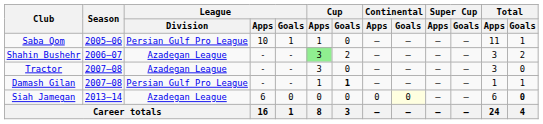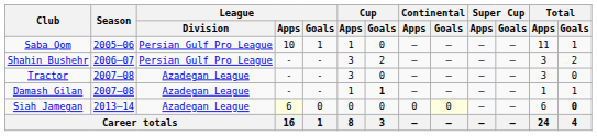 <table class="wikitable" style="text-align:center; font-size:75%">
 <tr>
 <th rowspan="2">Club</th>
 <th rowspan="2">Season</th>
 <th colspan="3">League</th>
 <th colspan="2">Cup</th>
 <th colspan="2">Continental</th>
 <th colspan="2">Super Cup</th>
 <th colspan="2">Total</th>
 </tr>
 <tr>
 <th>Division</th>
 <th>Apps</th>
 <th>Goals</th>
 <th>Apps</th>
 <th>Goals</th>
 <th>Apps</th>
 <th>Goals</th>
 <th>Apps</th>
 <th>Goals</th>
 <th>Apps</th>
 <th>Goals</th>
 </tr>
 <tr>
 <td><a href='#'>Saba Qom</a></td>
 <td><a href='#'>2005–06</a></td>
 <td><a href='#'>Persian Gulf Pro League</a></td>
 <td>10</td>
 <td>1</td>
 <td>1</td>
 <td>0</td>
 <td>–</td>
 <td>–</td>
 <td>–</td>
 <td>–</td>
 <td>11</td>
 <td>1</td>
 </tr>
 <tr>
 <td><a href='#'>Shahin Bushehr</a></td>
 <td><a href='#'>2006–07</a></td>
-<td><a href='#'>Azadegan League</a></td>
+<td><a href='#'>Persian Gulf Pro League</a></td>
 <td>-</td>
 <td>-</td>
-<td style="background: lightgreen;">3</td>
+<td>3</td>
 <td>2</td>
 <td>–</td>
 <td>–</td>
 <td>–</td>
 <td>–</td>
 <td>3</td>
 <td>2</td>
 </tr>
 <tr>
 <td><a href='#'>Tractor</a></td>
 <td><a href='#'>2007–08</a></td>
 <td><a href='#'>Azadegan League</a></td>
 <td>-</td>
 <td>-</td>
 <td>3</td>
 <td>0</td>
 <td>–</td>
 <td>–</td>
 <td>–</td>
 <td>–</td>
 <td>3</td>
 <td>0</td>
 </tr>
 <tr>
 <td><a href='#'>Damash Gilan</a></td>
 <td><a href='#'>2007–08</a></td>
-<td><a href='#'>Persian Gulf Pro League</a></td>
+<td><a href='#'>Azadegan League</a></td>
 <td>-</td>
 <td>-</td>
 <td>1</td>
 <td><strong>1</strong></td>
 <td>–</td>
 <td>–</td>
 <td>–</td>
 <td>–</td>
 <td>1</td>
 <td>1</td>
 </tr>
 <tr>
 <td><a href='#'>Siah Jamegan</a></td>
 <td><a href='#'>2013–14</a></td>
 <td><a href='#'>Azadegan League</a></td>
-<td>6</td>
+<td style="background: lightyellow;">6</td>
 <td>0</td>
 <td>0</td>
 <td>0</td>
 <td>0</td>
 <td style="background: lightyellow;">0</td>
 <td>–</td>
 <td>–</td>
 <td>6</td>
 <td><strong>0</strong></td>
 </tr>
 <tr>
 <th colspan="3">Career totals</th>
 <th>16</th>
 <th>1</th>
 <th>8</th>
 <th>3</th>
 <th>–</th>
 <th>–</th>
 <th>–</th>
 <th>–</th>
 <th>24</th>
 <th>4</th>
 </tr>
 </table>
